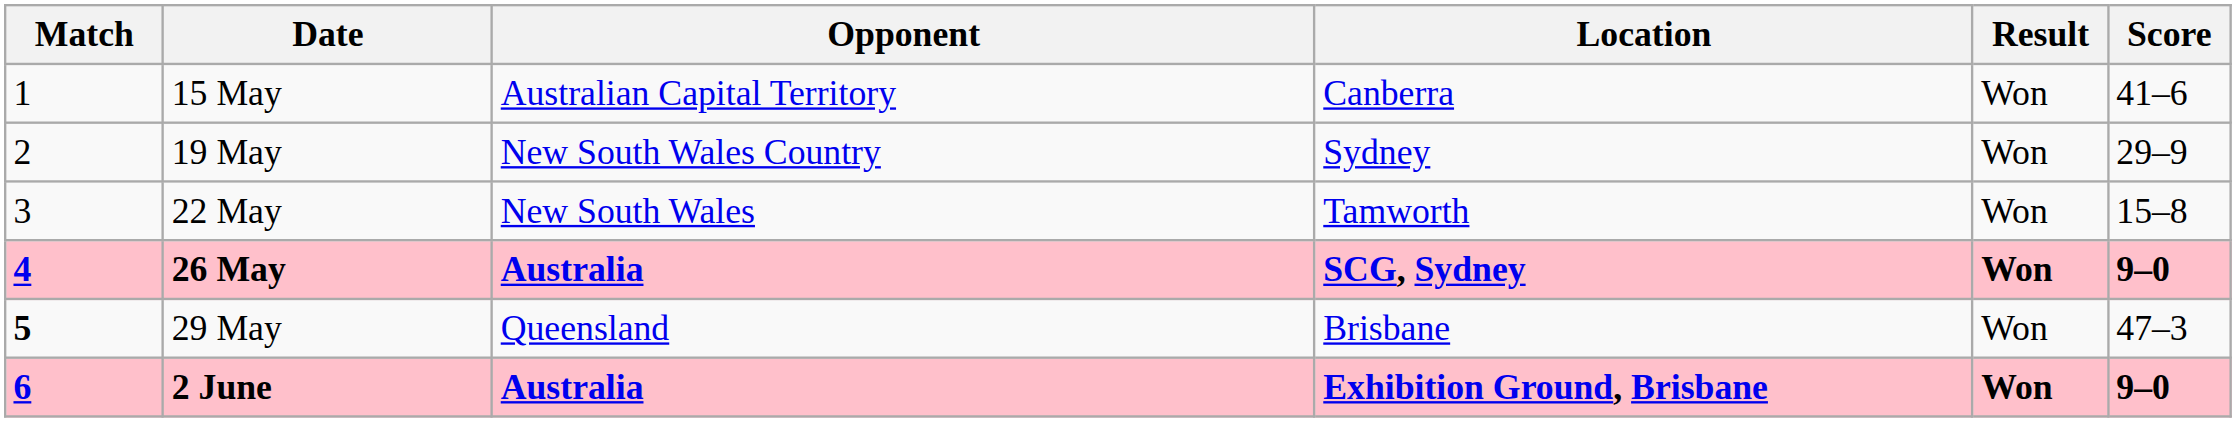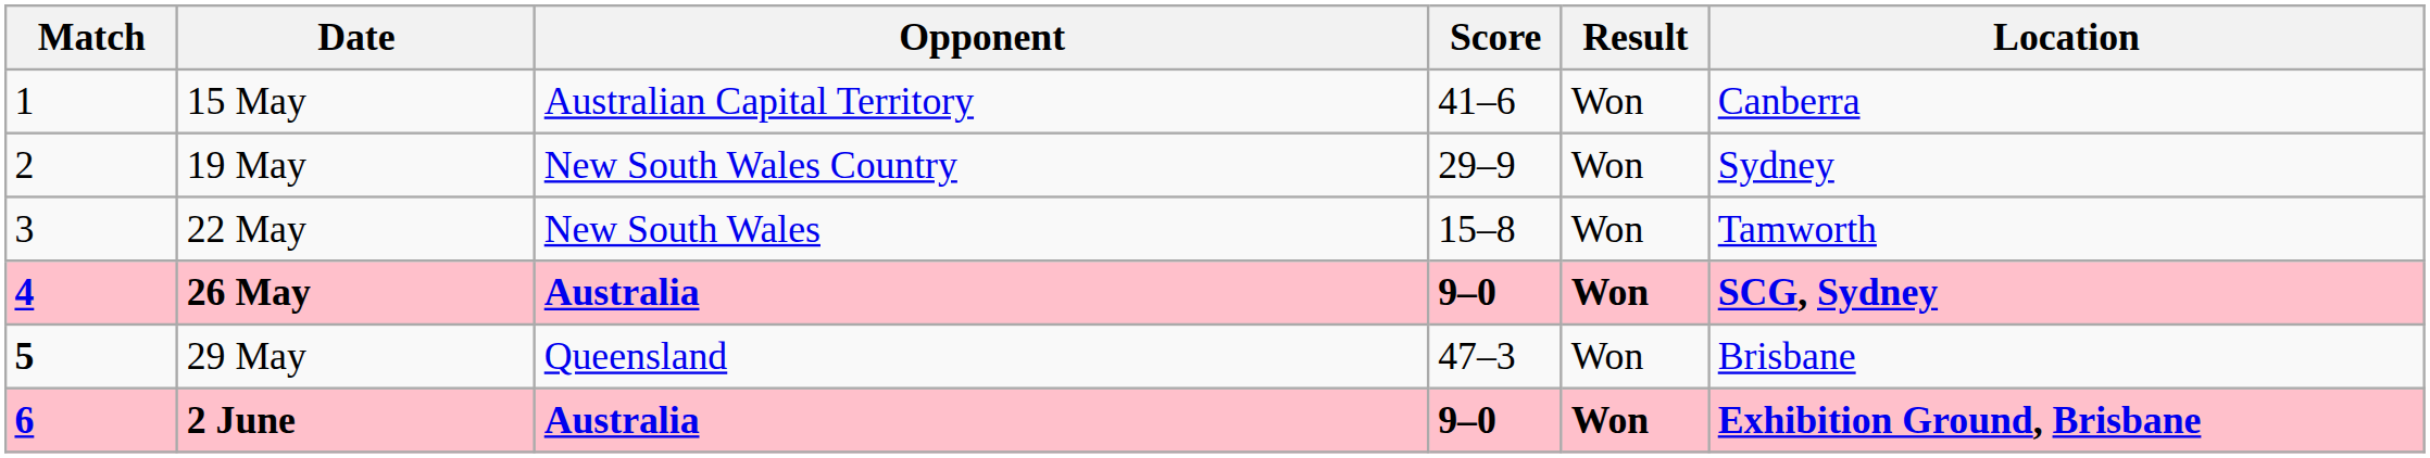 <table class = "wikitable" style="width: 75%; font-size: 95%; border: 1px solid darkgray" cellpadding="4" cellspacing="0">
 <tr>
 <th scope="col" width="4%">Match</th>
 <th scope="col" width="10%">Date</th>
 <th scope="col" width="25%">Opponent</th>
+<th scope="col" width="2%">Score</th>
+<th scope="col" width="2%">Result</th>
 <th scope="col" width="20%">Location</th>
-<th scope="col" width="2%">Result</th>
-<th scope="col" width="2%">Score</th>
 </tr>
 <tr>
 <td>1</td>
 <td>15 May</td>
 <td> <a href='#'>Australian Capital Territory</a></td>
+<td>41–6</td>
+<td>Won</td>
 <td><a href='#'>Canberra</a></td>
-<td>Won</td>
-<td>41–6</td>
 </tr>
 <tr>
 <td>2</td>
 <td>19 May</td>
 <td> <a href='#'>New South Wales Country</a></td>
+<td>29–9</td>
+<td>Won</td>
 <td><a href='#'>Sydney</a></td>
-<td>Won</td>
-<td>29–9</td>
 </tr>
 <tr>
 <td>3</td>
 <td>22 May</td>
 <td> <a href='#'>New South Wales</a></td>
+<td>15–8</td>
+<td>Won</td>
 <td><a href='#'>Tamworth</a></td>
-<td>Won</td>
-<td>15–8</td>
 </tr>
 <tr bgcolor=Pink>
 <td><strong><a href='#'>4</a></strong></td>
 <td><strong>26 May</strong></td>
 <td> <strong><a href='#'>Australia</a></strong></td>
+<td><strong>9–0</strong></td>
+<td><strong>Won</strong></td>
 <td><strong><a href='#'>SCG</a>, <a href='#'>Sydney</a></strong></td>
-<td><strong>Won</strong></td>
-<td><strong>9–0</strong></td>
 </tr>
 <tr>
 <td><strong>5</strong></td>
 <td>29 May</td>
 <td> <a href='#'>Queensland</a></td>
+<td>47–3</td>
+<td>Won</td>
 <td><a href='#'>Brisbane</a></td>
-<td>Won</td>
-<td>47–3</td>
 </tr>
 <tr bgcolor=Pink>
 <td><strong><a href='#'>6</a></strong></td>
 <td><strong>2 June</strong></td>
 <td> <strong><a href='#'>Australia</a></strong></td>
+<td><strong>9–0</strong></td>
+<td><strong>Won</strong></td>
 <td><strong><a href='#'>Exhibition Ground</a>, <a href='#'>Brisbane</a></strong></td>
-<td><strong>Won</strong></td>
-<td><strong>9–0</strong></td>
 </tr>
 </table>
